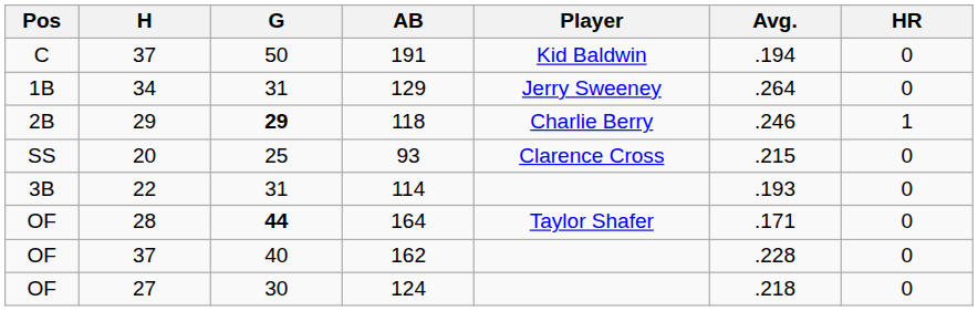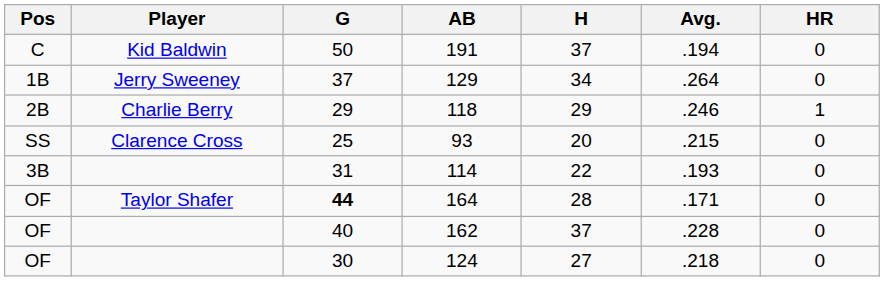 <table class="wikitable sortable">
 <tr>
 <th bgcolor="#DDDDFF" width="5%">Pos</th>
-<th bgcolor="#DDDDFF" width="9%">H</th>
+<th bgcolor="#DDDDFF" width="16%">Player</th>
 <th bgcolor="#DDDDFF" width="9%">G</th>
 <th bgcolor="#DDDDFF" width="9%">AB</th>
-<th bgcolor="#DDDDFF" width="16%">Player</th>
+<th bgcolor="#DDDDFF" width="9%">H</th>
 <th bgcolor="#DDDDFF" width="9%">Avg.</th>
 <th bgcolor="#DDDDFF" width="9%">HR</th>
 </tr>
 <tr align="center">
 <td>C</td>
-<td>37</td>
+<td><a href='#'>Kid Baldwin</a></td>
 <td>50</td>
 <td>191</td>
-<td><a href='#'>Kid Baldwin</a></td>
+<td>37</td>
 <td>.194</td>
 <td>0</td>
 </tr>
 <tr align=center>
 <td>1B</td>
+<td><a href='#'>Jerry Sweeney</a></td>
+<td>37</td>
+<td>129</td>
 <td>34</td>
-<td>31</td>
-<td>129</td>
-<td><a href='#'>Jerry Sweeney</a></td>
 <td>.264</td>
 <td>0</td>
 </tr>
 <tr align=center>
 <td>2B</td>
+<td><a href='#'>Charlie Berry</a></td>
 <td>29</td>
-<td><strong>29</strong></td>
 <td>118</td>
-<td><a href='#'>Charlie Berry</a></td>
+<td>29</td>
 <td>.246</td>
 <td>1</td>
 </tr>
 <tr align=center>
 <td>SS</td>
-<td>20</td>
+<td><a href='#'>Clarence Cross</a></td>
 <td>25</td>
 <td>93</td>
-<td><a href='#'>Clarence Cross</a></td>
+<td>20</td>
 <td>.215</td>
 <td>0</td>
 </tr>
 <tr align=center>
 <td>3B</td>
-<td>22</td>
+<td></td>
 <td>31</td>
 <td>114</td>
-<td></td>
+<td>22</td>
 <td>.193</td>
 <td>0</td>
 </tr>
 <tr align="center">
 <td>OF</td>
-<td>28</td>
+<td><a href='#'>Taylor Shafer</a></td>
 <td><strong>44</strong></td>
 <td>164</td>
-<td><a href='#'>Taylor Shafer</a></td>
+<td>28</td>
 <td>.171</td>
 <td>0</td>
 </tr>
 <tr align=center>
 <td>OF</td>
-<td>37</td>
+<td></td>
 <td>40</td>
 <td>162</td>
-<td></td>
+<td>37</td>
 <td>.228</td>
 <td>0</td>
 </tr>
 <tr align="center">
 <td>OF</td>
-<td>27</td>
+<td></td>
 <td>30</td>
 <td>124</td>
-<td></td>
+<td>27</td>
 <td>.218</td>
 <td>0</td>
 </tr>
 </table>
